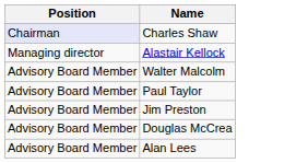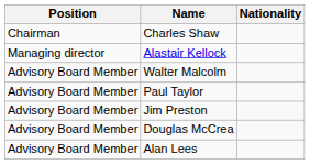 <table class="wikitable">
 <tr>
 <th>Position</th>
 <th>Name</th>
+<th>Nationality</th>
 </tr>
 <tr>
-<td style="background: lavender;">Chairman</td>
+<td>Chairman</td>
 <td>Charles Shaw</td>
+<td></td>
 </tr>
 <tr>
 <td>Managing director</td>
 <td><a href='#'>Alastair Kellock</a></td>
+<td></td>
 </tr>
 <tr>
 <td>Advisory Board Member</td>
 <td>Walter Malcolm</td>
+<td></td>
 </tr>
 <tr>
 <td>Advisory Board Member</td>
 <td>Paul Taylor</td>
+<td></td>
 </tr>
 <tr>
 <td>Advisory Board Member</td>
 <td>Jim Preston</td>
+<td></td>
 </tr>
 <tr>
 <td>Advisory Board Member</td>
 <td>Douglas McCrea</td>
+<td></td>
 </tr>
 <tr>
 <td>Advisory Board Member</td>
 <td>Alan Lees</td>
+<td></td>
 </tr>
 </table>
